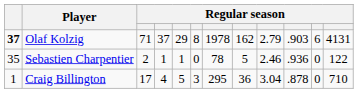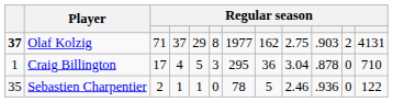 <table class="wikitable plainrowheaders" style="text-align:center;">
 <tr>
 <th scope="col" rowspan="2"></th>
 <th scope="col" rowspan="2">Player</th>
 <th scope=colgroup colspan=10>Regular season</th>
 </tr>
 <tr>
 <th scope="col"></th>
 <th scope="col"></th>
 <th scope="col"></th>
 <th scope="col"></th>
 <th scope="col"></th>
 <th scope="col"></th>
 <th scope="col"></th>
 <th scope="col"></th>
 <th scope="col"></th>
 <th scope="col"></th>
 </tr>
 <tr>
 <td scope="row"><strong>37</strong></td>
 <td align="left"><a href='#'>Olaf Kolzig</a></td>
 <td>71</td>
 <td>37</td>
 <td>29</td>
 <td>8</td>
-<td>1978</td>
+<td>1977</td>
 <td>162</td>
-<td>2.79</td>
+<td>2.75</td>
 <td>.903</td>
-<td>6</td>
+<td>2</td>
 <td>4131</td>
+</tr>
+<tr>
+<td scope="row">1</td>
+<td align="left"><a href='#'>Craig Billington</a></td>
+<td>17</td>
+<td>4</td>
+<td>5</td>
+<td>3</td>
+<td>295</td>
+<td>36</td>
+<td>3.04</td>
+<td>.878</td>
+<td>0</td>
+<td>710</td>
 </tr>
 <tr>
 <td scope="row">35</td>
 <td align="left"><a href='#'>Sebastien Charpentier</a></td>
 <td>2</td>
 <td>1</td>
 <td>1</td>
 <td>0</td>
 <td>78</td>
 <td>5</td>
 <td>2.46</td>
 <td>.936</td>
 <td>0</td>
 <td>122</td>
 </tr>
-<tr>
-<td scope="row">1</td>
-<td align="left"><a href='#'>Craig Billington</a></td>
-<td>17</td>
-<td>4</td>
-<td>5</td>
-<td>3</td>
-<td>295</td>
-<td>36</td>
-<td>3.04</td>
-<td>.878</td>
-<td>0</td>
-<td>710</td>
-</tr>
 </table>
